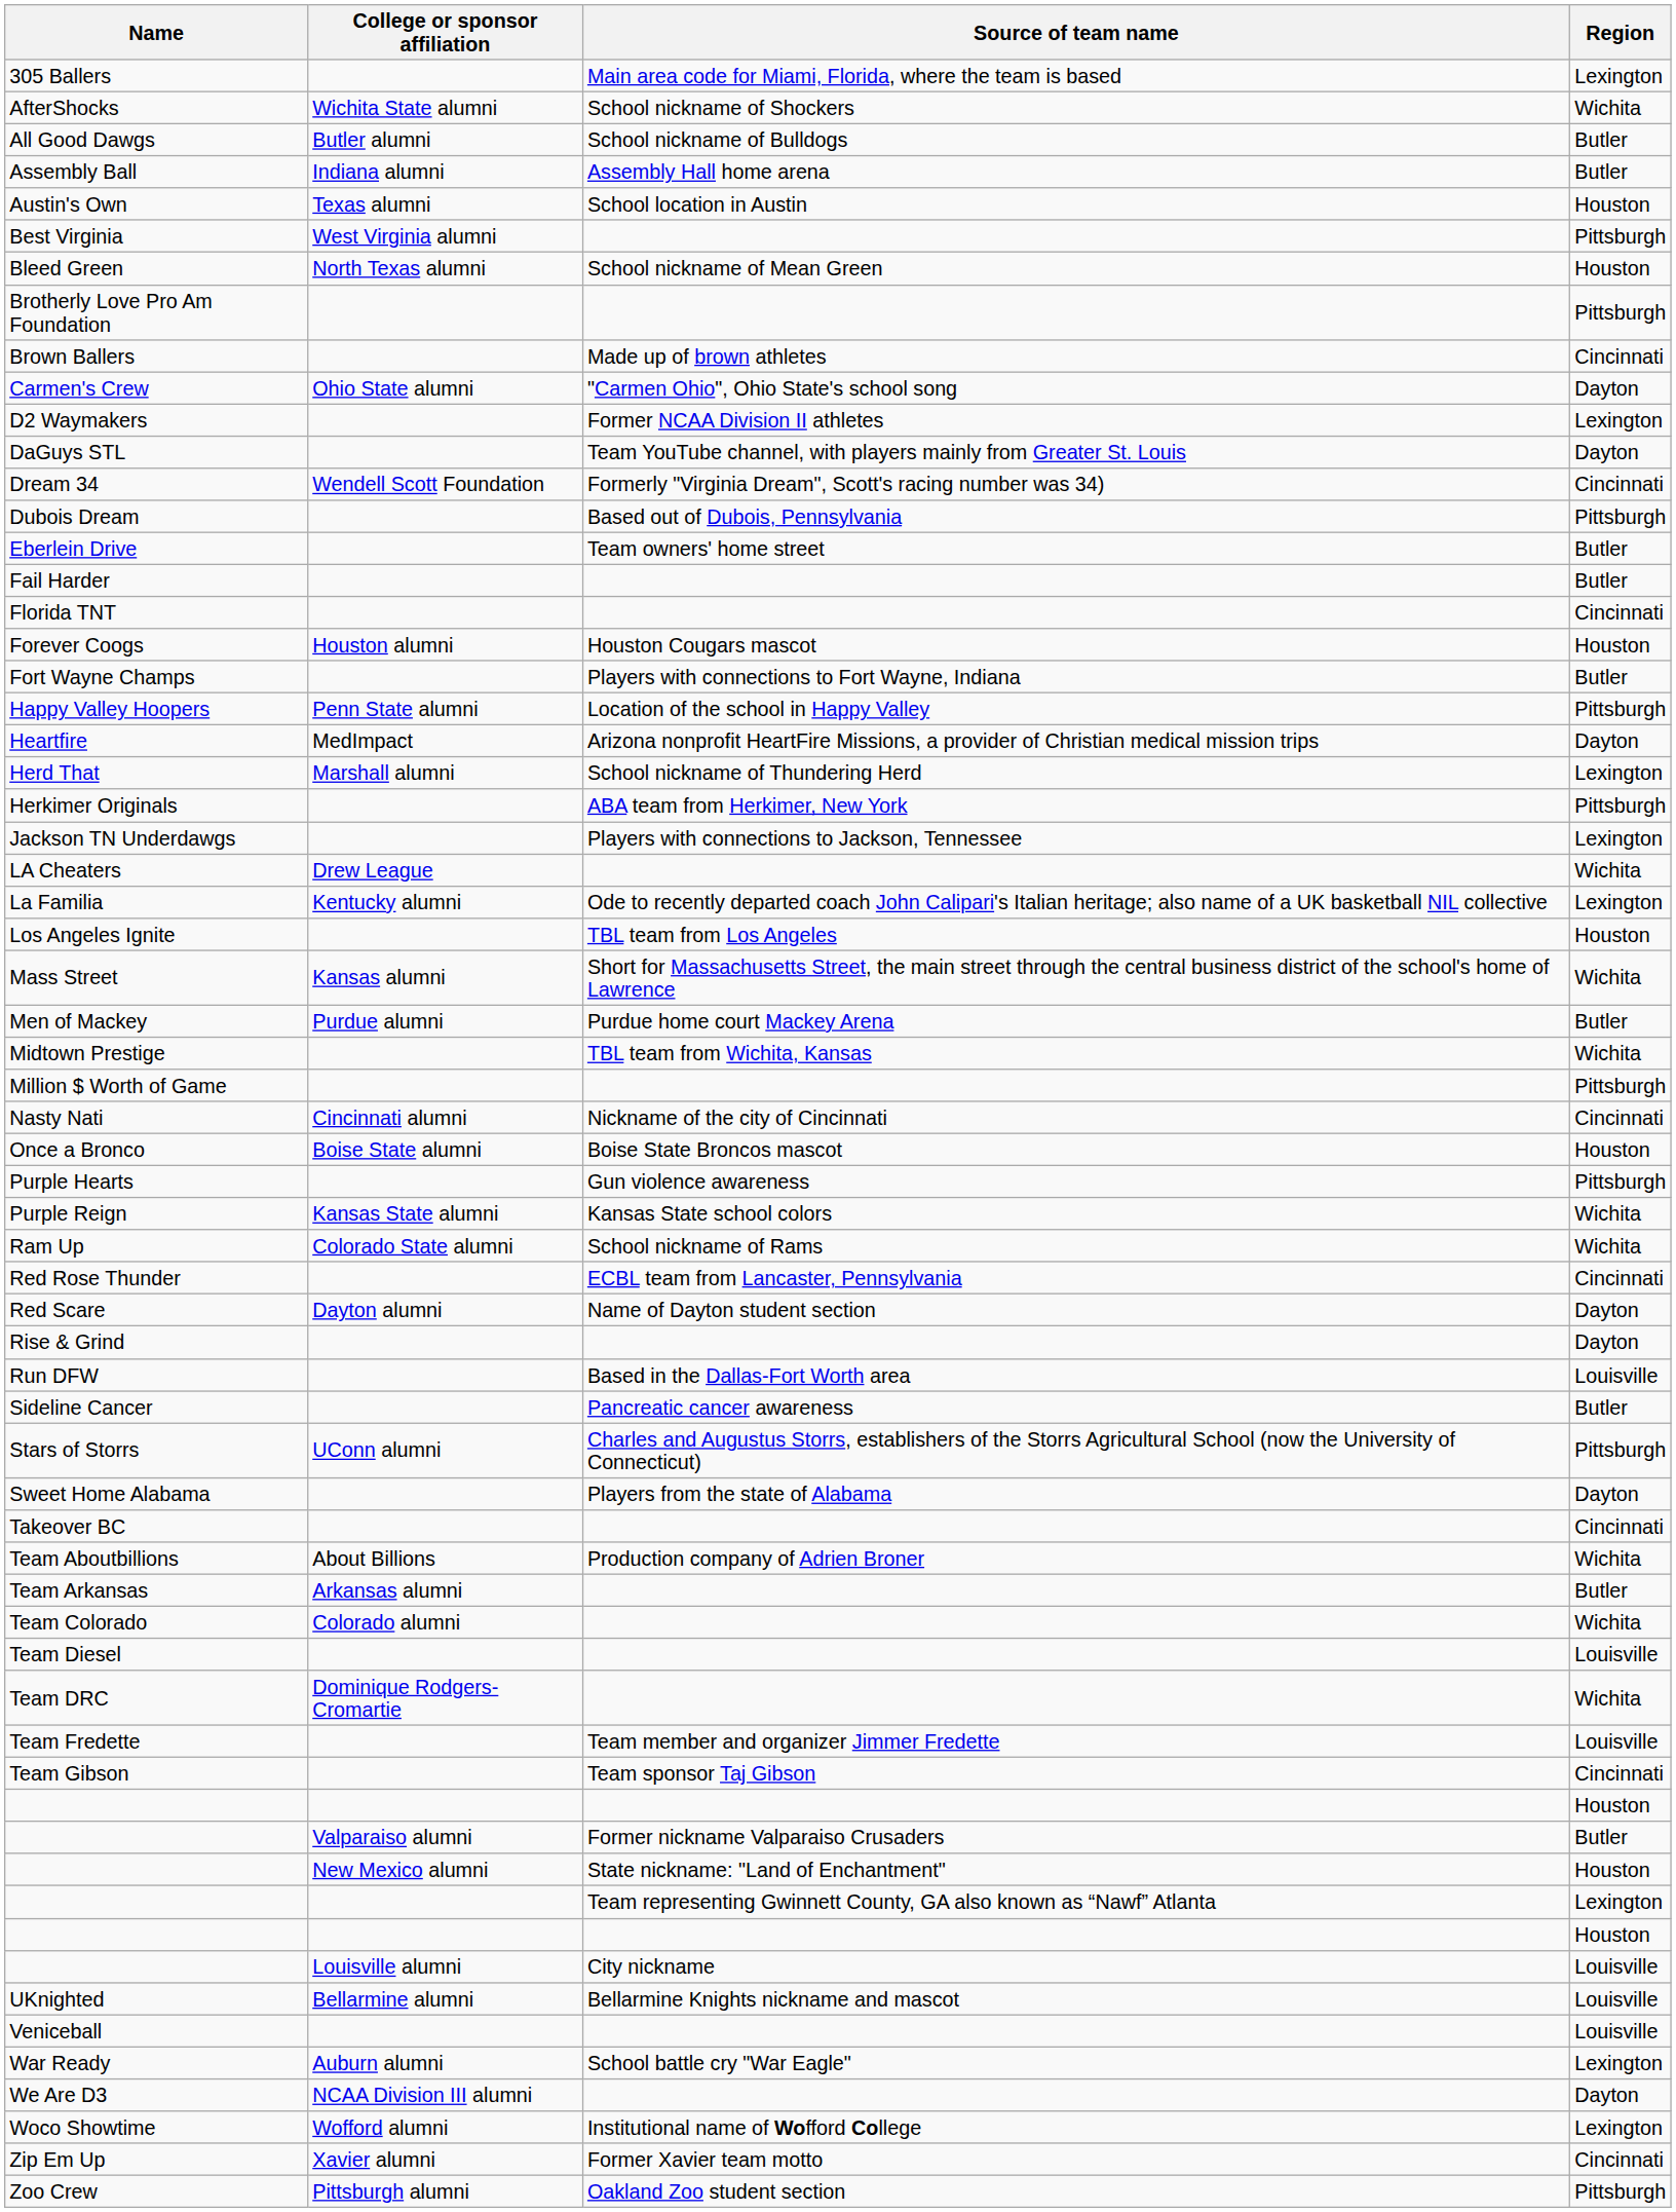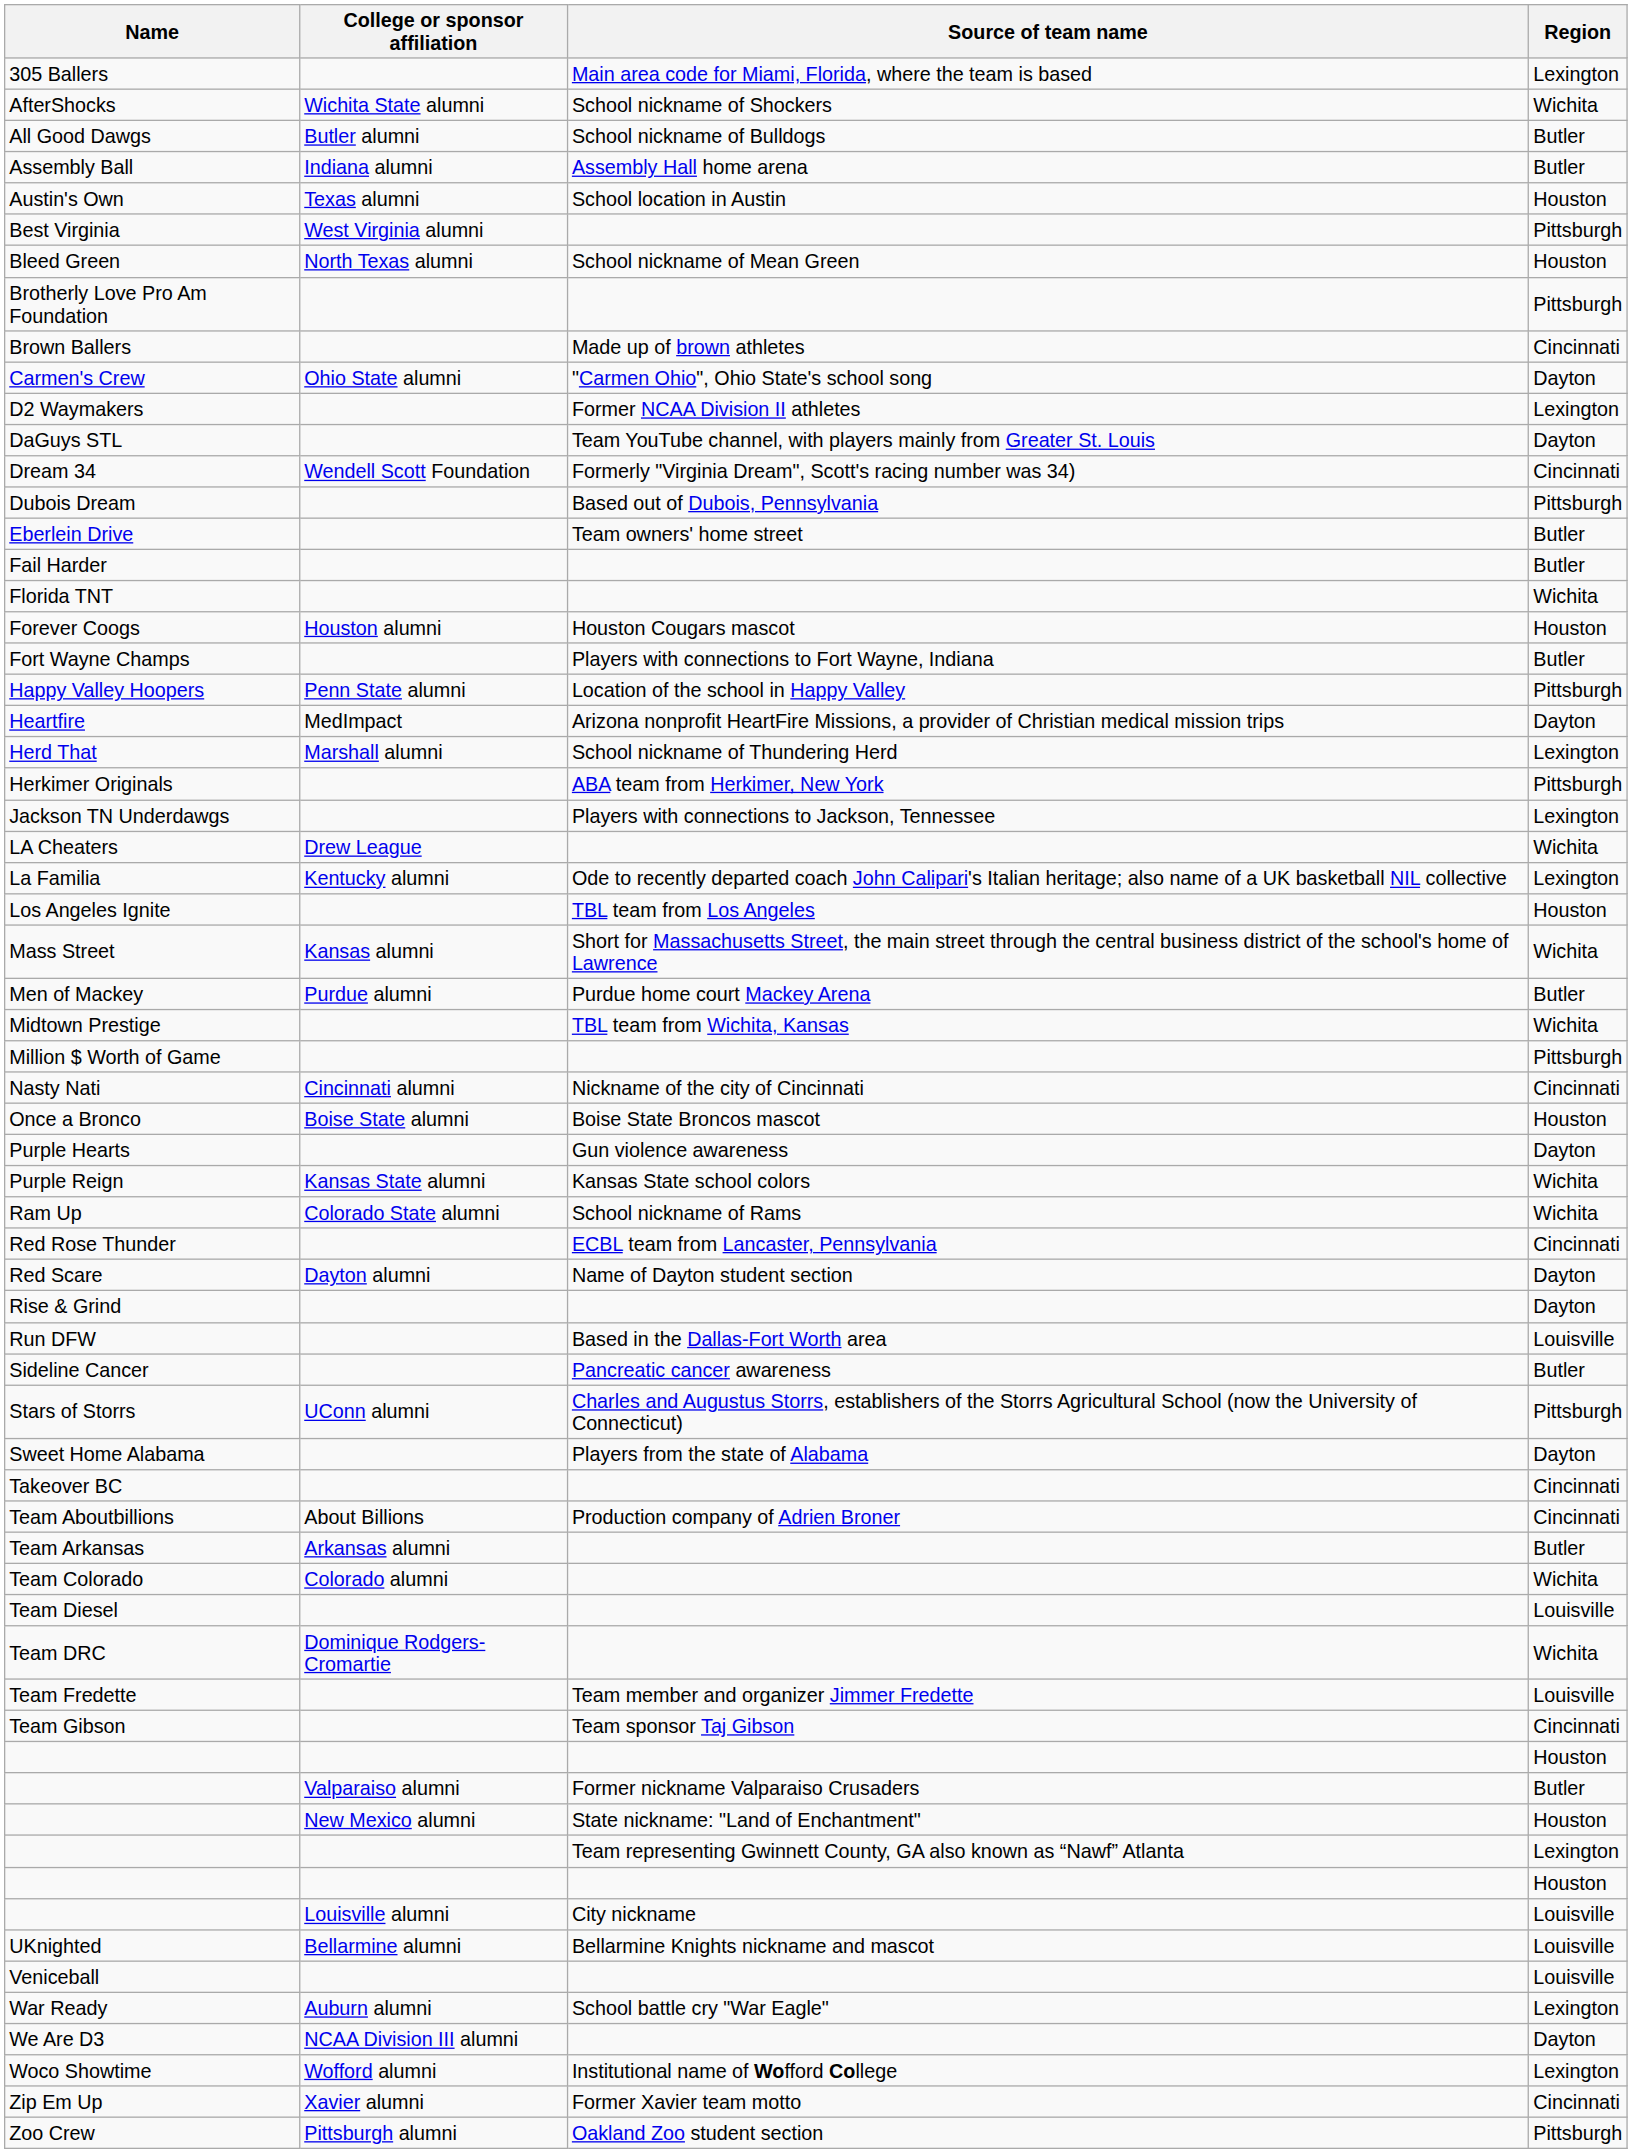 <table class="wikitable sortable" style="font-size: 95%;">
 <tr>
 <th>Name</th>
 <th>College or sponsor affiliation</th>
 <th>Source of team name</th>
 <th>Region</th>
 </tr>
 <tr>
 <td>305 Ballers</td>
 <td></td>
 <td><a href='#'>Main area code for Miami, Florida</a>, where the team is based</td>
 <td>Lexington</td>
 </tr>
 <tr>
 <td>AfterShocks</td>
 <td><a href='#'>Wichita State</a> alumni</td>
 <td>School nickname of Shockers</td>
 <td>Wichita</td>
 </tr>
 <tr>
 <td>All Good Dawgs</td>
 <td><a href='#'>Butler</a> alumni</td>
 <td>School nickname of Bulldogs</td>
 <td>Butler</td>
 </tr>
 <tr>
 <td>Assembly Ball</td>
 <td><a href='#'>Indiana</a> alumni</td>
 <td><a href='#'>Assembly Hall</a> home arena</td>
 <td>Butler</td>
 </tr>
 <tr>
 <td>Austin's Own</td>
 <td><a href='#'>Texas</a> alumni</td>
 <td>School location in Austin</td>
 <td>Houston</td>
 </tr>
 <tr>
 <td>Best Virginia</td>
 <td><a href='#'>West Virginia</a> alumni</td>
 <td></td>
 <td>Pittsburgh</td>
 </tr>
 <tr>
 <td>Bleed Green</td>
 <td><a href='#'>North Texas</a> alumni</td>
 <td>School nickname of Mean Green</td>
 <td>Houston</td>
 </tr>
 <tr>
 <td>Brotherly Love Pro Am Foundation</td>
 <td></td>
 <td></td>
 <td>Pittsburgh</td>
 </tr>
 <tr>
 <td>Brown Ballers</td>
 <td></td>
 <td>Made up of <a href='#'>brown</a> athletes</td>
 <td>Cincinnati</td>
 </tr>
 <tr>
 <td><a href='#'>Carmen's Crew</a></td>
 <td><a href='#'>Ohio State</a> alumni</td>
 <td>"<a href='#'>Carmen Ohio</a>", Ohio State's school song</td>
 <td>Dayton</td>
 </tr>
 <tr>
 <td>D2 Waymakers</td>
 <td></td>
 <td>Former <a href='#'>NCAA Division II</a> athletes</td>
 <td>Lexington</td>
 </tr>
 <tr>
 <td>DaGuys STL</td>
 <td></td>
 <td>Team YouTube channel, with players mainly from <a href='#'>Greater St. Louis</a></td>
 <td>Dayton</td>
 </tr>
 <tr>
 <td>Dream 34</td>
 <td><a href='#'>Wendell Scott</a> Foundation</td>
 <td>Formerly "Virginia Dream", Scott's racing number was 34)</td>
 <td>Cincinnati</td>
 </tr>
 <tr>
 <td>Dubois Dream</td>
 <td></td>
 <td>Based out of <a href='#'>Dubois, Pennsylvania</a></td>
 <td>Pittsburgh</td>
 </tr>
 <tr>
 <td><a href='#'>Eberlein Drive</a></td>
 <td></td>
 <td>Team owners' home street</td>
 <td>Butler</td>
 </tr>
 <tr>
 <td>Fail Harder</td>
 <td></td>
 <td></td>
 <td>Butler</td>
 </tr>
 <tr>
 <td>Florida TNT</td>
 <td></td>
 <td></td>
-<td>Cincinnati</td>
+<td>Wichita</td>
 </tr>
 <tr>
 <td>Forever Coogs</td>
 <td><a href='#'>Houston</a> alumni</td>
 <td>Houston Cougars mascot</td>
 <td>Houston</td>
 </tr>
 <tr>
 <td>Fort Wayne Champs</td>
 <td></td>
 <td>Players with connections to Fort Wayne, Indiana</td>
 <td>Butler</td>
 </tr>
 <tr>
 <td><a href='#'>Happy Valley Hoopers</a></td>
 <td><a href='#'>Penn State</a> alumni</td>
 <td>Location of the school in <a href='#'>Happy Valley</a></td>
 <td>Pittsburgh</td>
 </tr>
 <tr>
 <td><a href='#'>Heartfire</a></td>
 <td>MedImpact</td>
 <td>Arizona nonprofit HeartFire Missions, a provider of Christian medical mission trips</td>
 <td>Dayton</td>
 </tr>
 <tr>
 <td><a href='#'>Herd That</a></td>
 <td><a href='#'>Marshall</a> alumni</td>
 <td>School nickname of Thundering Herd</td>
 <td>Lexington</td>
 </tr>
 <tr>
 <td>Herkimer Originals</td>
 <td></td>
 <td><a href='#'>ABA</a> team from <a href='#'>Herkimer, New York</a></td>
 <td>Pittsburgh</td>
 </tr>
 <tr>
 <td>Jackson TN Underdawgs</td>
 <td></td>
 <td>Players with connections to Jackson, Tennessee</td>
 <td>Lexington</td>
 </tr>
 <tr>
 <td>LA Cheaters</td>
 <td><a href='#'>Drew League</a></td>
 <td></td>
 <td>Wichita</td>
 </tr>
 <tr>
 <td>La Familia</td>
 <td><a href='#'>Kentucky</a> alumni</td>
 <td>Ode to recently departed coach <a href='#'>John Calipari</a>'s Italian heritage; also name of a UK basketball <a href='#'>NIL</a> collective</td>
 <td>Lexington</td>
 </tr>
 <tr>
 <td>Los Angeles Ignite</td>
 <td></td>
 <td><a href='#'>TBL</a> team from <a href='#'>Los Angeles</a></td>
 <td>Houston</td>
 </tr>
 <tr>
 <td>Mass Street</td>
 <td><a href='#'>Kansas</a> alumni</td>
 <td>Short for <a href='#'>Massachusetts Street</a>, the main street through the central business district of the school's home of <a href='#'>Lawrence</a></td>
 <td>Wichita</td>
 </tr>
 <tr>
 <td>Men of Mackey</td>
 <td><a href='#'>Purdue</a> alumni</td>
 <td>Purdue home court <a href='#'>Mackey Arena</a></td>
 <td>Butler</td>
 </tr>
 <tr>
 <td>Midtown Prestige</td>
 <td></td>
 <td><a href='#'>TBL</a> team from <a href='#'>Wichita, Kansas</a></td>
 <td>Wichita</td>
 </tr>
 <tr>
 <td>Million $ Worth of Game</td>
 <td></td>
 <td></td>
 <td>Pittsburgh</td>
 </tr>
 <tr>
 <td>Nasty Nati</td>
 <td><a href='#'>Cincinnati</a> alumni</td>
 <td>Nickname of the city of Cincinnati</td>
 <td>Cincinnati</td>
 </tr>
 <tr>
 <td>Once a Bronco</td>
 <td><a href='#'>Boise State</a> alumni</td>
 <td>Boise State Broncos mascot</td>
 <td>Houston</td>
 </tr>
 <tr>
 <td>Purple Hearts</td>
 <td></td>
 <td>Gun violence awareness</td>
-<td>Pittsburgh</td>
+<td>Dayton</td>
 </tr>
 <tr>
 <td>Purple Reign</td>
 <td><a href='#'>Kansas State</a> alumni</td>
 <td>Kansas State school colors</td>
 <td>Wichita</td>
 </tr>
 <tr>
 <td>Ram Up</td>
 <td><a href='#'>Colorado State</a> alumni</td>
 <td>School nickname of Rams</td>
 <td>Wichita</td>
 </tr>
 <tr>
 <td>Red Rose Thunder</td>
 <td></td>
 <td><a href='#'>ECBL</a> team from <a href='#'>Lancaster, Pennsylvania</a></td>
 <td>Cincinnati</td>
 </tr>
 <tr>
 <td>Red Scare</td>
 <td><a href='#'>Dayton</a> alumni</td>
 <td>Name of Dayton student section</td>
 <td>Dayton</td>
 </tr>
 <tr>
 <td>Rise & Grind</td>
 <td></td>
 <td></td>
 <td>Dayton</td>
 </tr>
 <tr>
 <td>Run DFW</td>
 <td></td>
 <td>Based in the <a href='#'>Dallas-Fort Worth</a> area</td>
 <td>Louisville</td>
 </tr>
 <tr>
 <td>Sideline Cancer</td>
 <td></td>
 <td><a href='#'>Pancreatic cancer</a> awareness</td>
 <td>Butler</td>
 </tr>
 <tr>
 <td>Stars of Storrs</td>
 <td><a href='#'>UConn</a> alumni</td>
 <td><a href='#'>Charles and Augustus Storrs</a>, establishers of the Storrs Agricultural School (now the University of Connecticut)</td>
 <td>Pittsburgh</td>
 </tr>
 <tr>
 <td>Sweet Home Alabama</td>
 <td></td>
 <td>Players from the state of <a href='#'>Alabama</a></td>
 <td>Dayton</td>
 </tr>
 <tr>
 <td>Takeover BC</td>
 <td></td>
 <td></td>
 <td>Cincinnati</td>
 </tr>
 <tr>
 <td>Team Aboutbillions</td>
 <td>About Billions</td>
 <td>Production company of <a href='#'>Adrien Broner</a></td>
-<td>Wichita</td>
+<td>Cincinnati</td>
 </tr>
 <tr>
 <td>Team Arkansas</td>
 <td><a href='#'>Arkansas</a> alumni</td>
 <td></td>
 <td>Butler</td>
 </tr>
 <tr>
 <td>Team Colorado</td>
 <td><a href='#'>Colorado</a> alumni</td>
 <td></td>
 <td>Wichita</td>
 </tr>
 <tr>
 <td>Team Diesel</td>
 <td></td>
 <td></td>
 <td>Louisville</td>
 </tr>
 <tr>
 <td>Team DRC</td>
 <td><a href='#'>Dominique Rodgers-Cromartie</a></td>
 <td></td>
 <td>Wichita</td>
 </tr>
 <tr>
 <td>Team Fredette</td>
 <td></td>
 <td>Team member and organizer <a href='#'>Jimmer Fredette</a></td>
 <td>Louisville</td>
 </tr>
 <tr>
 <td>Team Gibson</td>
 <td></td>
 <td>Team sponsor <a href='#'>Taj Gibson</a></td>
 <td>Cincinnati</td>
 </tr>
 <tr>
 <td></td>
 <td></td>
 <td></td>
 <td>Houston</td>
 </tr>
 <tr>
 <td></td>
 <td><a href='#'>Valparaiso</a> alumni</td>
 <td>Former nickname  Valparaiso Crusaders</td>
 <td>Butler</td>
 </tr>
 <tr>
 <td></td>
 <td><a href='#'>New Mexico</a> alumni</td>
 <td>State nickname: "Land of Enchantment"</td>
 <td>Houston</td>
 </tr>
 <tr>
 <td></td>
 <td></td>
 <td>Team representing Gwinnett County, GA also known as “Nawf” Atlanta</td>
 <td>Lexington</td>
 </tr>
 <tr>
 <td></td>
 <td></td>
 <td></td>
 <td>Houston</td>
 </tr>
 <tr>
 <td></td>
 <td><a href='#'>Louisville</a> alumni</td>
 <td>City nickname</td>
 <td>Louisville</td>
 </tr>
 <tr>
 <td>UKnighted</td>
 <td><a href='#'>Bellarmine</a> alumni</td>
 <td>Bellarmine Knights nickname and mascot</td>
 <td>Louisville</td>
 </tr>
 <tr>
 <td>Veniceball</td>
 <td></td>
 <td></td>
 <td>Louisville</td>
 </tr>
 <tr>
 <td>War Ready</td>
 <td><a href='#'>Auburn</a> alumni</td>
 <td>School battle cry "War Eagle"</td>
 <td>Lexington</td>
 </tr>
 <tr>
 <td>We Are D3</td>
 <td><a href='#'>NCAA Division III</a> alumni</td>
 <td></td>
 <td>Dayton</td>
 </tr>
 <tr>
 <td>Woco Showtime</td>
 <td><a href='#'>Wofford</a> alumni</td>
 <td>Institutional name of <strong>Wo</strong>fford <strong>Co</strong>llege</td>
 <td>Lexington</td>
 </tr>
 <tr>
 <td>Zip Em Up</td>
 <td><a href='#'>Xavier</a> alumni</td>
 <td>Former Xavier team motto</td>
 <td>Cincinnati</td>
 </tr>
 <tr>
 <td>Zoo Crew</td>
 <td><a href='#'>Pittsburgh</a> alumni</td>
 <td><a href='#'>Oakland Zoo</a> student section</td>
 <td>Pittsburgh</td>
 </tr>
 </table>
